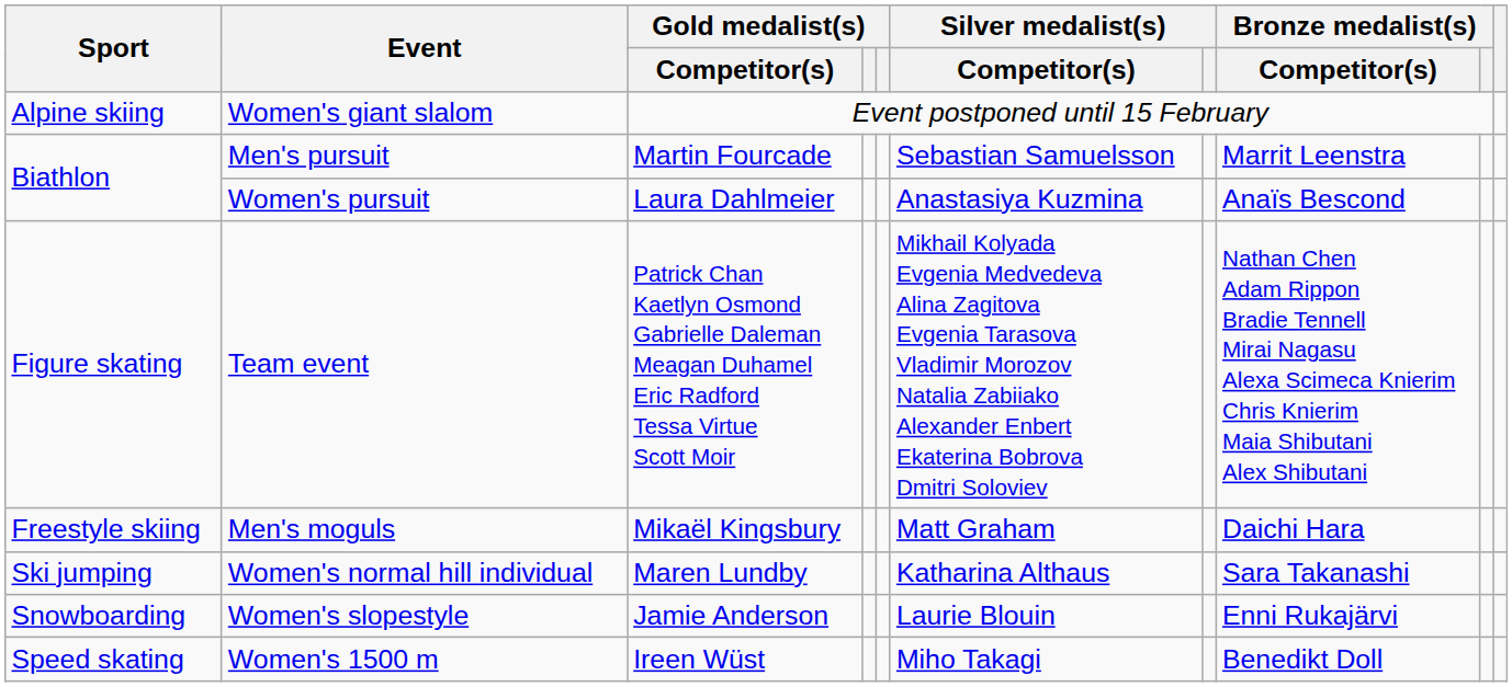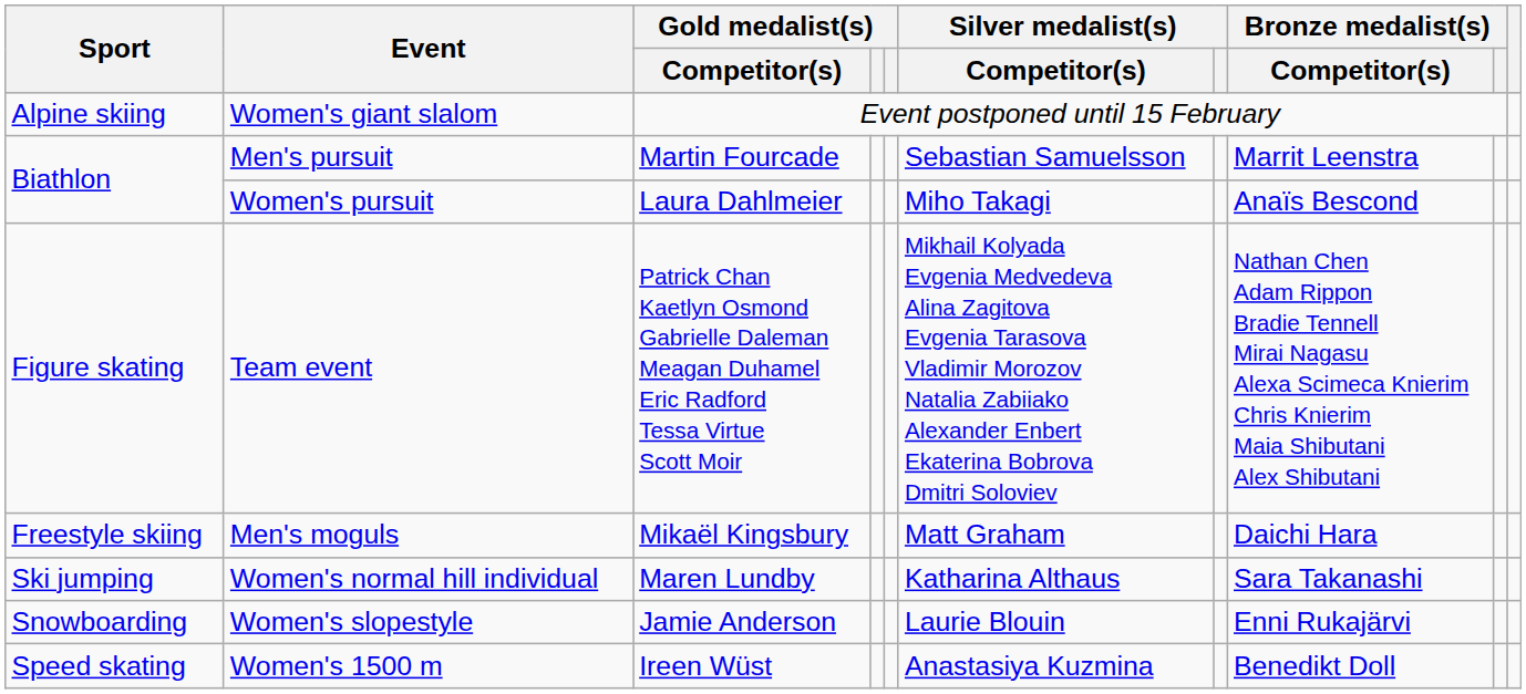 <table class="wikitable" style="width:100%;">
 <tr>
 <th rowspan="2">Sport</th>
 <th rowspan="2">Event</th>
 <th colspan="3">Gold medalist(s)</th>
 <th colspan="2">Silver medalist(s)</th>
 <th colspan="2">Bronze medalist(s)</th>
 <th rowspan="2"></th>
 </tr>
 <tr>
 <th>Competitor(s)</th>
 <th></th>
 <th></th>
 <th>Competitor(s)</th>
 <th></th>
 <th>Competitor(s)</th>
 <th></th>
 </tr>
 <tr>
 <td><a href='#'>Alpine skiing</a></td>
 <td><a href='#'>Women's giant slalom</a></td>
 <td align=center colspan=7><em>Event postponed until 15 February</em></td>
 <td></td>
 </tr>
 <tr>
 <td rowspan="2"><a href='#'>Biathlon</a></td>
 <td><a href='#'>Men's pursuit</a></td>
 <td><a href='#'>Martin Fourcade</a></td>
 <td></td>
 <td></td>
 <td><a href='#'>Sebastian Samuelsson</a></td>
 <td></td>
 <td><a href='#'>Marrit Leenstra</a></td>
 <td></td>
 <td></td>
 </tr>
 <tr>
 <td><a href='#'>Women's pursuit</a></td>
 <td><a href='#'>Laura Dahlmeier</a></td>
 <td></td>
 <td></td>
-<td><a href='#'>Anastasiya Kuzmina</a></td>
+<td><a href='#'>Miho Takagi</a></td>
 <td></td>
 <td><a href='#'>Anaïs Bescond</a></td>
 <td></td>
 <td></td>
 </tr>
 <tr>
 <td><a href='#'>Figure skating</a></td>
 <td><a href='#'>Team event</a></td>
 <td><small><a href='#'>Patrick Chan</a> <br> <a href='#'>Kaetlyn Osmond</a> <br><a href='#'>Gabrielle Daleman</a> <br> <a href='#'>Meagan Duhamel</a> <br> <a href='#'>Eric Radford</a> <br> <a href='#'>Tessa Virtue</a> <br> <a href='#'>Scott Moir</a></small></td>
 <td></td>
 <td></td>
 <td><small><a href='#'>Mikhail Kolyada</a> <br> <a href='#'>Evgenia Medvedeva</a> <br> <a href='#'>Alina Zagitova</a> <br> <a href='#'>Evgenia Tarasova</a> <br> <a href='#'>Vladimir Morozov</a> <br> <a href='#'>Natalia Zabiiako</a> <br> <a href='#'>Alexander Enbert</a> <br> <a href='#'>Ekaterina Bobrova</a> <br> <a href='#'>Dmitri Soloviev</a></small></td>
 <td></td>
 <td><small><a href='#'>Nathan Chen</a> <br> <a href='#'>Adam Rippon</a> <br> <a href='#'>Bradie Tennell</a> <br> <a href='#'>Mirai Nagasu</a> <br> <a href='#'>Alexa Scimeca Knierim</a> <br> <a href='#'>Chris Knierim</a> <br> <a href='#'>Maia Shibutani</a> <br> <a href='#'>Alex Shibutani</a></small></td>
 <td></td>
 <td></td>
 </tr>
 <tr>
 <td><a href='#'>Freestyle skiing</a></td>
 <td><a href='#'>Men's moguls</a></td>
 <td><a href='#'>Mikaël Kingsbury</a></td>
 <td></td>
 <td></td>
 <td><a href='#'>Matt Graham</a></td>
 <td></td>
 <td><a href='#'>Daichi Hara</a></td>
 <td></td>
 <td></td>
 </tr>
 <tr>
 <td><a href='#'>Ski jumping</a></td>
 <td><a href='#'>Women's normal hill individual</a></td>
 <td><a href='#'>Maren Lundby</a></td>
 <td></td>
 <td></td>
 <td><a href='#'>Katharina Althaus</a></td>
 <td></td>
 <td><a href='#'>Sara Takanashi</a></td>
 <td></td>
 <td></td>
 </tr>
 <tr>
 <td><a href='#'>Snowboarding</a></td>
 <td><a href='#'>Women's slopestyle</a></td>
 <td><a href='#'>Jamie Anderson</a></td>
 <td></td>
 <td></td>
 <td><a href='#'>Laurie Blouin</a></td>
 <td></td>
 <td><a href='#'>Enni Rukajärvi</a></td>
 <td></td>
 <td></td>
 </tr>
 <tr>
 <td><a href='#'>Speed skating</a></td>
 <td><a href='#'>Women's 1500 m</a></td>
 <td><a href='#'>Ireen Wüst</a></td>
 <td></td>
 <td></td>
-<td><a href='#'>Miho Takagi</a></td>
+<td><a href='#'>Anastasiya Kuzmina</a></td>
 <td></td>
 <td><a href='#'>Benedikt Doll</a></td>
 <td></td>
 <td></td>
 </tr>
 </table>
